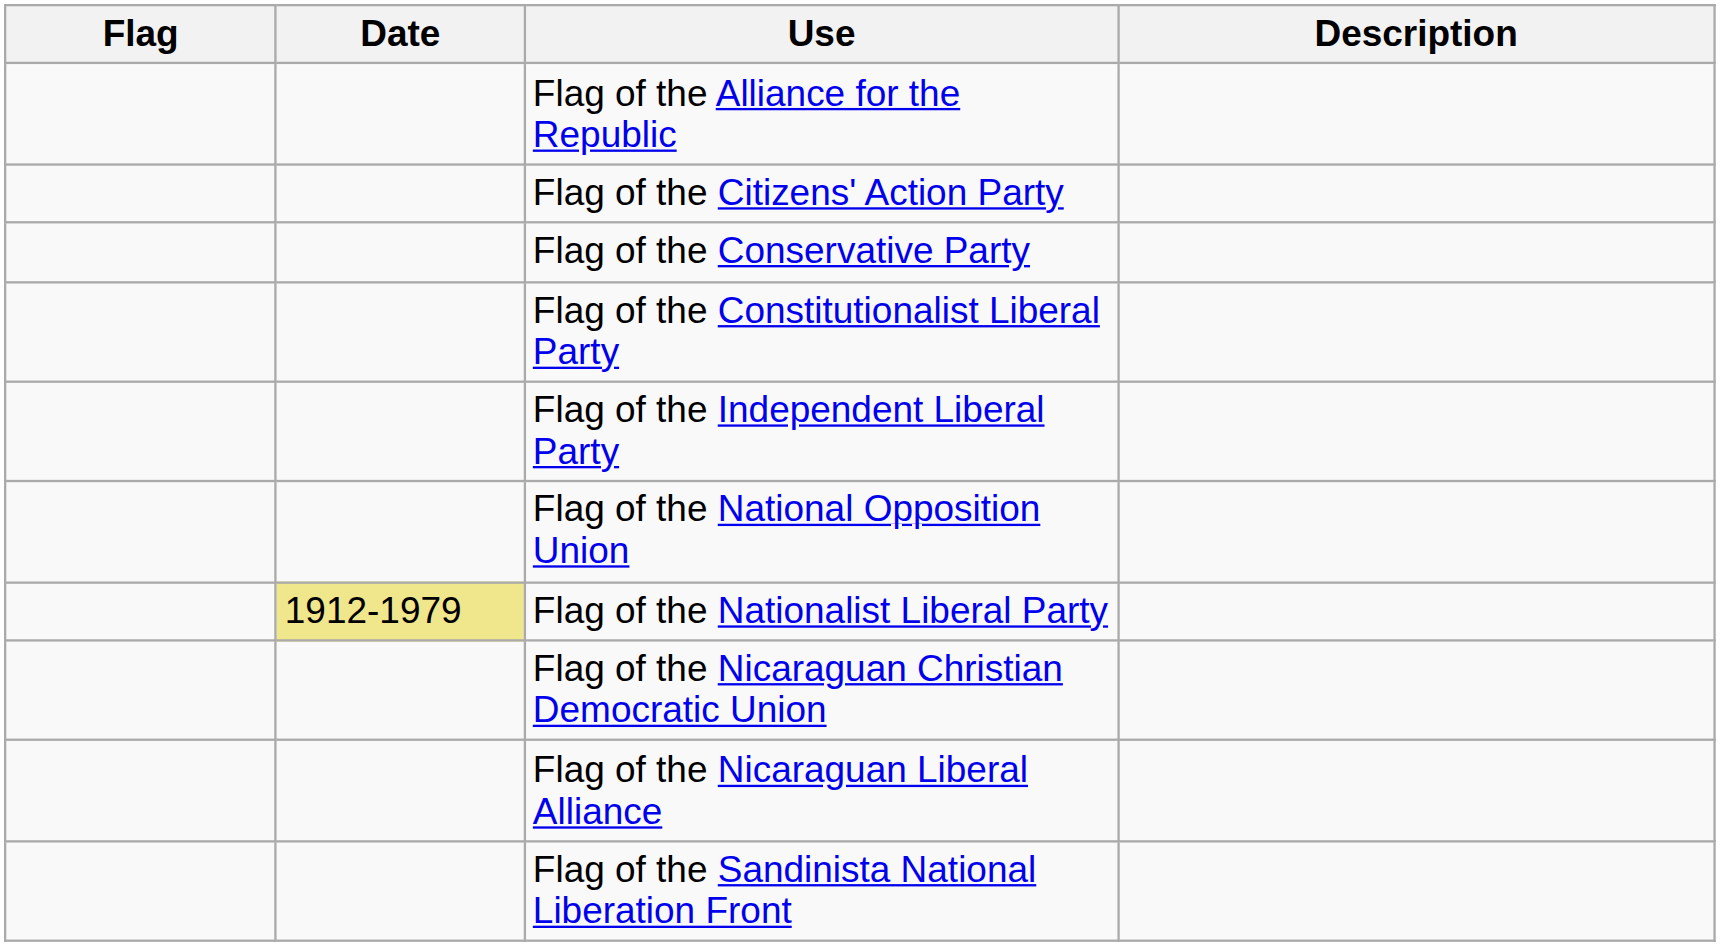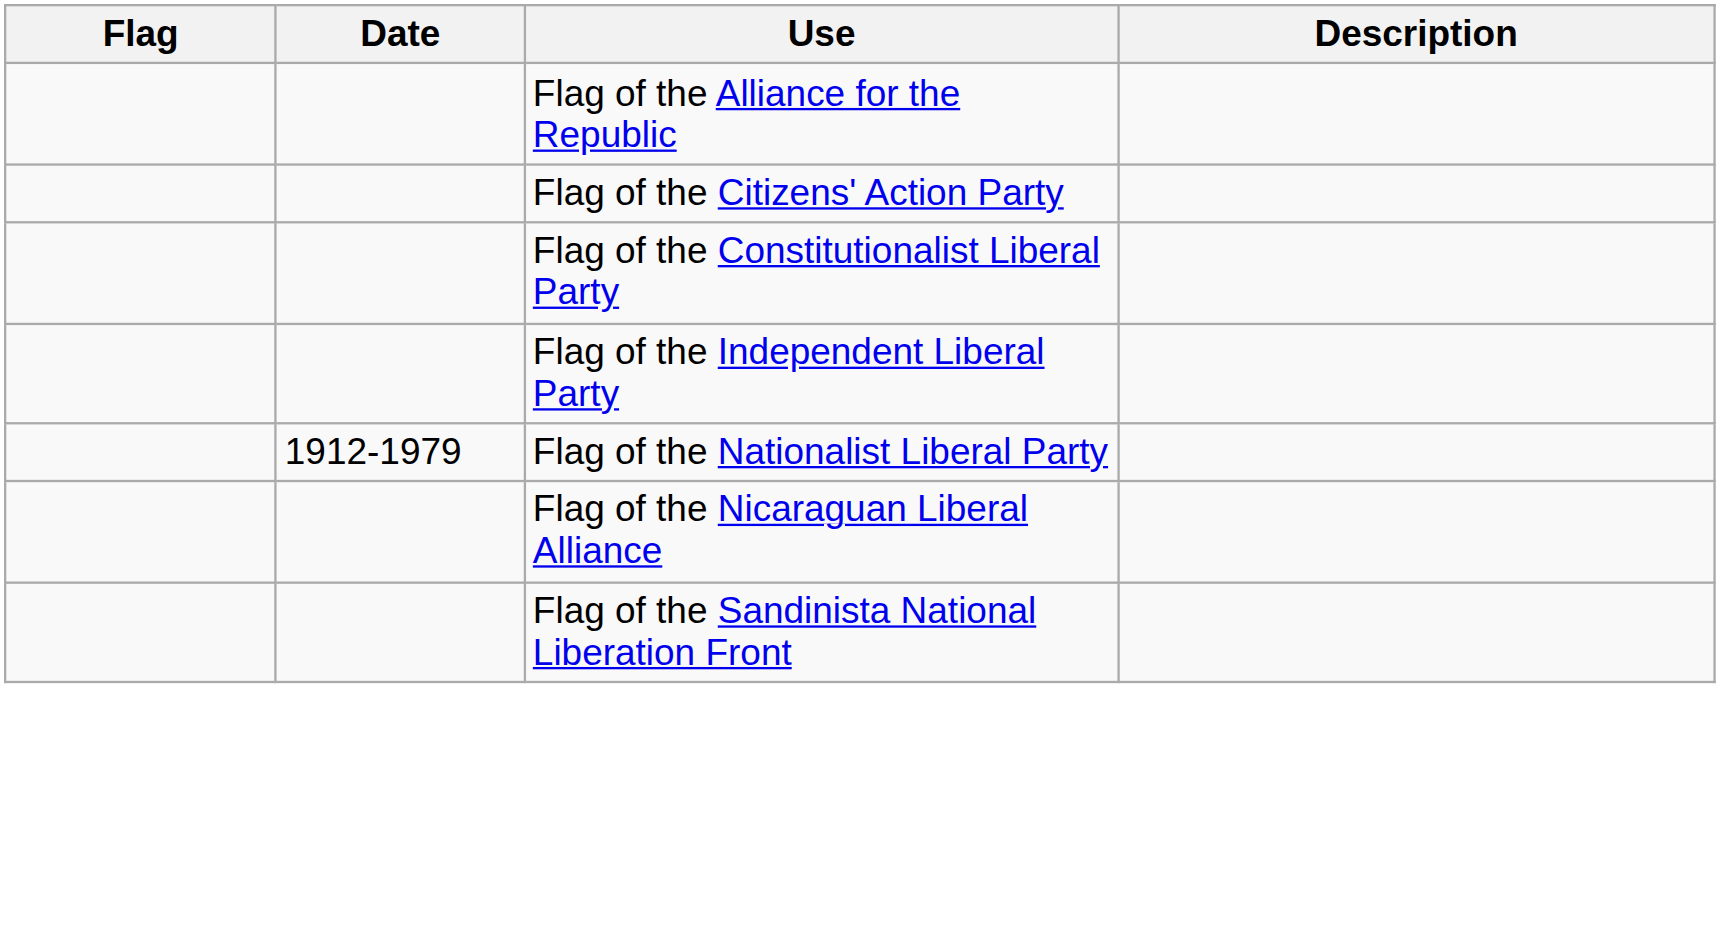 <table class="wikitable">
 <tr>
 <th style="width:110px;">Flag</th>
 <th style="width:100px;">Date</th>
 <th style="width:250px;">Use</th>
 <th style="width:250px;">Description</th>
 </tr>
 <tr>
 <td></td>
 <td></td>
 <td>Flag of the <a href='#'>Alliance for the Republic</a></td>
 <td></td>
 </tr>
 <tr>
 <td></td>
 <td></td>
 <td>Flag of the <a href='#'>Citizens' Action Party</a></td>
 <td></td>
 </tr>
 <tr>
 <td></td>
 <td></td>
-<td>Flag of the <a href='#'>Conservative Party</a></td>
-<td></td>
-</tr>
-<tr>
-<td></td>
-<td></td>
 <td>Flag of the <a href='#'>Constitutionalist Liberal Party</a></td>
 <td></td>
 </tr>
 <tr>
 <td></td>
 <td></td>
 <td>Flag of the <a href='#'>Independent Liberal Party</a></td>
 <td></td>
 </tr>
 <tr>
 <td></td>
-<td></td>
-<td>Flag of the <a href='#'>National Opposition Union</a></td>
-<td></td>
-</tr>
-<tr>
-<td></td>
-<td style="background: khaki;">1912-1979</td>
+<td>1912-1979</td>
 <td>Flag of the <a href='#'>Nationalist Liberal Party</a></td>
-<td></td>
-</tr>
-<tr>
-<td></td>
-<td></td>
-<td>Flag of the <a href='#'>Nicaraguan Christian Democratic Union</a></td>
 <td></td>
 </tr>
 <tr>
 <td></td>
 <td></td>
 <td>Flag of the <a href='#'>Nicaraguan Liberal Alliance</a></td>
 <td></td>
 </tr>
 <tr>
 <td></td>
 <td></td>
 <td>Flag of the <a href='#'>Sandinista National Liberation Front</a></td>
 <td></td>
 </tr>
 </table>
